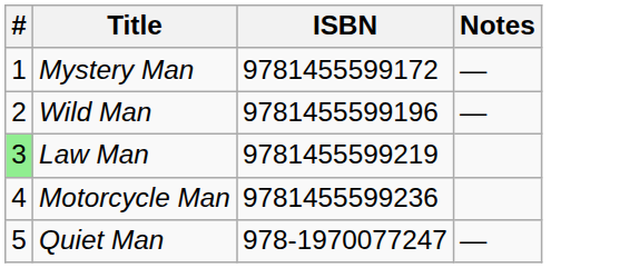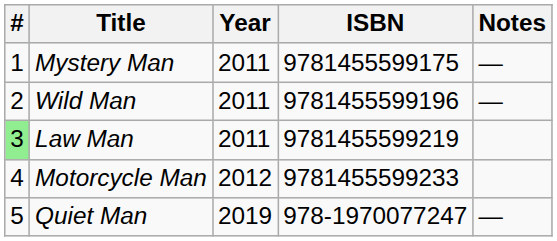 <table class="wikitable">
 <tr>
 <th>#</th>
 <th>Title</th>
+<th>Year</th>
 <th>ISBN</th>
 <th>Notes</th>
 </tr>
 <tr>
 <td>1</td>
 <td><em>Mystery Man</em></td>
-<td>9781455599172</td>
+<td>2011</td>
+<td>9781455599175</td>
 <td>—</td>
 </tr>
 <tr>
 <td>2</td>
 <td><em>Wild Man</em></td>
+<td>2011</td>
 <td>9781455599196</td>
 <td>—</td>
 </tr>
 <tr>
 <td style="background: lightgreen;">3</td>
 <td><em>Law Man</em></td>
+<td>2011</td>
 <td>9781455599219</td>
 <td></td>
 </tr>
 <tr>
 <td>4</td>
 <td><em>Motorcycle Man</em></td>
-<td>9781455599236</td>
+<td>2012</td>
+<td>9781455599233</td>
 <td></td>
 </tr>
 <tr>
 <td>5</td>
 <td><em>Quiet Man</em></td>
+<td>2019</td>
 <td>978-1970077247</td>
 <td>—</td>
 </tr>
 </table>
